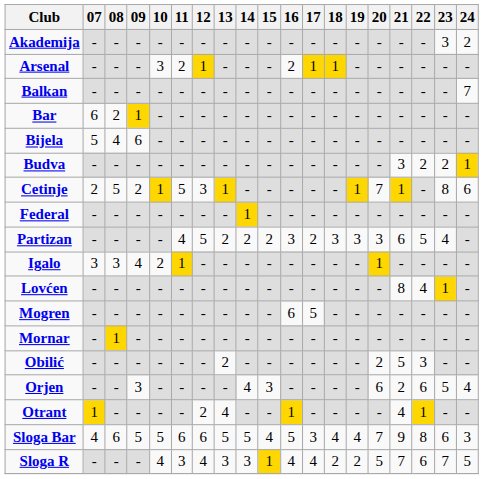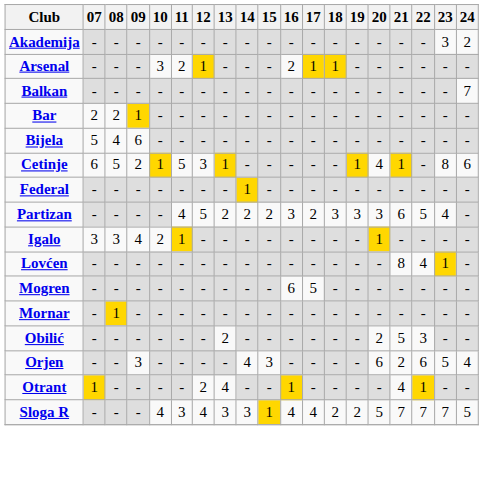 <table class="wikitable sortable" style="text-align:center; font-size:90%; margin-left:1em">
 <tr>
 <th>Club</th>
 <th>07</th>
 <th>08</th>
 <th>09</th>
 <th>10</th>
 <th>11</th>
 <th>12</th>
 <th>13</th>
 <th>14</th>
 <th>15</th>
 <th>16</th>
 <th>17</th>
 <th>18</th>
 <th>19</th>
 <th>20</th>
 <th>21</th>
 <th>22</th>
 <th>23</th>
 <th>24</th>
 </tr>
 <tr>
 <td><strong> <a href='#'>Akademija</a> </strong></td>
 <td style="background:#dedede;">-</td>
 <td style="background:#dedede;">-</td>
 <td style="background:#dedede;">-</td>
 <td style="background:#dedede;">-</td>
 <td style="background:#dedede;">-</td>
 <td style="background:#dedede;">-</td>
 <td style="background:#dedede;">-</td>
 <td style="background:#dedede;">-</td>
 <td style="background:#dedede;">-</td>
 <td style="background:#dedede;">-</td>
 <td style="background:#dedede;">-</td>
 <td style="background:#dedede;">-</td>
 <td style="background:#dedede;">-</td>
 <td style="background:#dedede;">-</td>
 <td style="background:#dedede;">-</td>
 <td style="background:#dedede;">-</td>
 <td>3</td>
 <td>2</td>
 </tr>
 <tr>
 <td><strong> <a href='#'>Arsenal</a> </strong></td>
 <td style="background:#dedede;">-</td>
 <td style="background:#dedede;">-</td>
 <td style="background:#dedede;">-</td>
 <td>3</td>
 <td>2</td>
 <td style="background:gold">1</td>
 <td style="background:#dedede;">-</td>
 <td style="background:#dedede;">-</td>
 <td style="background:#dedede;">-</td>
 <td>2</td>
 <td style="background:gold">1</td>
 <td style="background:gold">1</td>
 <td style="background:#dedede;">-</td>
 <td style="background:#dedede;">-</td>
 <td style="background:#dedede;">-</td>
 <td style="background:#dedede;">-</td>
 <td style="background:#dedede;">-</td>
 <td style="background:#dedede;">-</td>
 </tr>
 <tr>
 <td><strong> <a href='#'>Balkan</a> </strong></td>
 <td style="background:#dedede;">-</td>
 <td style="background:#dedede;">-</td>
 <td style="background:#dedede;">-</td>
 <td style="background:#dedede;">-</td>
 <td style="background:#dedede;">-</td>
 <td style="background:#dedede;">-</td>
 <td style="background:#dedede;">-</td>
 <td style="background:#dedede;">-</td>
 <td style="background:#dedede;">-</td>
 <td style="background:#dedede;">-</td>
 <td style="background:#dedede;">-</td>
 <td style="background:#dedede;">-</td>
 <td style="background:#dedede;">-</td>
 <td style="background:#dedede;">-</td>
 <td style="background:#dedede;">-</td>
 <td style="background:#dedede;">-</td>
 <td style="background:#dedede;">-</td>
 <td>7</td>
 </tr>
 <tr>
 <td><strong> <a href='#'>Bar</a> </strong></td>
-<td>6</td>
+<td>2</td>
 <td>2</td>
 <td style="background:gold">1</td>
 <td style="background:#dedede;">-</td>
 <td style="background:#dedede;">-</td>
 <td style="background:#dedede;">-</td>
 <td style="background:#dedede;">-</td>
 <td style="background:#dedede;">-</td>
 <td style="background:#dedede;">-</td>
 <td style="background:#dedede;">-</td>
 <td style="background:#dedede;">-</td>
 <td style="background:#dedede;">-</td>
 <td style="background:#dedede;">-</td>
 <td style="background:#dedede;">-</td>
 <td style="background:#dedede;">-</td>
 <td style="background:#dedede;">-</td>
 <td style="background:#dedede;">-</td>
 <td style="background:#dedede;">-</td>
 </tr>
 <tr>
 <td><strong> <a href='#'>Bijela</a> </strong></td>
 <td>5</td>
 <td>4</td>
 <td>6</td>
 <td style="background:#dedede;">-</td>
 <td style="background:#dedede;">-</td>
 <td style="background:#dedede;">-</td>
 <td style="background:#dedede;">-</td>
 <td style="background:#dedede;">-</td>
 <td style="background:#dedede;">-</td>
 <td style="background:#dedede;">-</td>
 <td style="background:#dedede;">-</td>
 <td style="background:#dedede;">-</td>
 <td style="background:#dedede;">-</td>
 <td style="background:#dedede;">-</td>
 <td style="background:#dedede;">-</td>
 <td style="background:#dedede;">-</td>
 <td style="background:#dedede;">-</td>
 <td style="background:#dedede;">-</td>
 </tr>
 <tr>
-<td><strong> <a href='#'>Budva</a> </strong></td>
-<td style="background:#dedede;">-</td>
-<td style="background:#dedede;">-</td>
-<td style="background:#dedede;">-</td>
-<td style="background:#dedede;">-</td>
-<td style="background:#dedede;">-</td>
-<td style="background:#dedede;">-</td>
-<td style="background:#dedede;">-</td>
-<td style="background:#dedede;">-</td>
-<td style="background:#dedede;">-</td>
-<td style="background:#dedede;">-</td>
-<td style="background:#dedede;">-</td>
-<td style="background:#dedede;">-</td>
-<td style="background:#dedede;">-</td>
-<td style="background:#dedede;">-</td>
-<td>3</td>
-<td>2</td>
-<td>2</td>
-<td style="background:gold">1</td>
-</tr>
-<tr>
 <td><strong> <a href='#'>Cetinje</a> </strong></td>
-<td>2</td>
+<td>6</td>
 <td>5</td>
 <td>2</td>
 <td style="background:gold">1</td>
 <td>5</td>
 <td>3</td>
 <td style="background:gold">1</td>
 <td style="background:#dedede;">-</td>
 <td style="background:#dedede;">-</td>
 <td style="background:#dedede;">-</td>
 <td style="background:#dedede;">-</td>
 <td style="background:#dedede;">-</td>
 <td style="background:gold">1</td>
-<td>7</td>
+<td>4</td>
 <td style="background:gold">1</td>
 <td style="background:#dedede;">-</td>
 <td>8</td>
 <td>6</td>
 </tr>
 <tr>
 <td><strong> <a href='#'>Federal</a> </strong></td>
 <td style="background:#dedede;">-</td>
 <td style="background:#dedede;">-</td>
 <td style="background:#dedede;">-</td>
 <td style="background:#dedede;">-</td>
 <td style="background:#dedede;">-</td>
 <td style="background:#dedede;">-</td>
 <td style="background:#dedede;">-</td>
 <td style="background:gold">1</td>
 <td style="background:#dedede;">-</td>
 <td style="background:#dedede;">-</td>
 <td style="background:#dedede;">-</td>
 <td style="background:#dedede;">-</td>
 <td style="background:#dedede;">-</td>
 <td style="background:#dedede;">-</td>
 <td style="background:#dedede;">-</td>
 <td style="background:#dedede;">-</td>
 <td style="background:#dedede;">-</td>
 <td style="background:#dedede;">-</td>
 </tr>
 <tr>
 <td><strong> <a href='#'>Partizan</a> </strong></td>
 <td style="background:#dedede;">-</td>
 <td style="background:#dedede;">-</td>
 <td style="background:#dedede;">-</td>
 <td style="background:#dedede;">-</td>
 <td>4</td>
 <td>5</td>
 <td>2</td>
 <td>2</td>
 <td>2</td>
 <td>3</td>
 <td>2</td>
 <td>3</td>
 <td>3</td>
 <td>3</td>
 <td>6</td>
 <td>5</td>
 <td>4</td>
 <td style="background:#dedede;">-</td>
 </tr>
 <tr>
 <td><strong> <a href='#'>Igalo</a> </strong></td>
 <td>3</td>
 <td>3</td>
 <td>4</td>
 <td>2</td>
 <td style="background:gold">1</td>
 <td style="background:#dedede;">-</td>
 <td style="background:#dedede;">-</td>
 <td style="background:#dedede;">-</td>
 <td style="background:#dedede;">-</td>
 <td style="background:#dedede;">-</td>
 <td style="background:#dedede;">-</td>
 <td style="background:#dedede;">-</td>
 <td style="background:#dedede;">-</td>
 <td style="background:gold">1</td>
 <td style="background:#dedede;">-</td>
 <td style="background:#dedede;">-</td>
 <td style="background:#dedede;">-</td>
 <td style="background:#dedede;">-</td>
 </tr>
 <tr>
 <td><strong> <a href='#'>Lovćen</a> </strong></td>
 <td style="background:#dedede;">-</td>
 <td style="background:#dedede;">-</td>
 <td style="background:#dedede;">-</td>
 <td style="background:#dedede;">-</td>
 <td style="background:#dedede;">-</td>
 <td style="background:#dedede;">-</td>
 <td style="background:#dedede;">-</td>
 <td style="background:#dedede;">-</td>
 <td style="background:#dedede;">-</td>
 <td style="background:#dedede;">-</td>
 <td style="background:#dedede;">-</td>
 <td style="background:#dedede;">-</td>
 <td style="background:#dedede;">-</td>
 <td style="background:#dedede;">-</td>
 <td>8</td>
 <td>4</td>
 <td style="background:gold">1</td>
 <td style="background:#dedede;">-</td>
 </tr>
 <tr>
 <td><strong> <a href='#'>Mogren</a> </strong></td>
 <td style="background:#dedede;">-</td>
 <td style="background:#dedede;">-</td>
 <td style="background:#dedede;">-</td>
 <td style="background:#dedede;">-</td>
 <td style="background:#dedede;">-</td>
 <td style="background:#dedede;">-</td>
 <td style="background:#dedede;">-</td>
 <td style="background:#dedede;">-</td>
 <td style="background:#dedede;">-</td>
 <td>6</td>
 <td>5</td>
 <td style="background:#dedede;">-</td>
 <td style="background:#dedede;">-</td>
 <td style="background:#dedede;">-</td>
 <td style="background:#dedede;">-</td>
 <td style="background:#dedede;">-</td>
 <td style="background:#dedede;">-</td>
 <td style="background:#dedede;">-</td>
 </tr>
 <tr>
 <td><strong> <a href='#'>Mornar</a> </strong></td>
 <td style="background:#dedede;">-</td>
 <td style="background:gold">1</td>
 <td style="background:#dedede;">-</td>
 <td style="background:#dedede;">-</td>
 <td style="background:#dedede;">-</td>
 <td style="background:#dedede;">-</td>
 <td style="background:#dedede;">-</td>
 <td style="background:#dedede;">-</td>
 <td style="background:#dedede;">-</td>
 <td style="background:#dedede;">-</td>
 <td style="background:#dedede;">-</td>
 <td style="background:#dedede;">-</td>
 <td style="background:#dedede;">-</td>
 <td style="background:#dedede;">-</td>
 <td style="background:#dedede;">-</td>
 <td style="background:#dedede;">-</td>
 <td style="background:#dedede;">-</td>
 <td style="background:#dedede;">-</td>
 </tr>
 <tr>
 <td><strong> <a href='#'>Obilić</a> </strong></td>
 <td style="background:#dedede;">-</td>
 <td style="background:#dedede;">-</td>
 <td style="background:#dedede;">-</td>
 <td style="background:#dedede;">-</td>
 <td style="background:#dedede;">-</td>
 <td style="background:#dedede;">-</td>
 <td>2</td>
 <td style="background:#dedede;">-</td>
 <td style="background:#dedede;">-</td>
 <td style="background:#dedede;">-</td>
 <td style="background:#dedede;">-</td>
 <td style="background:#dedede;">-</td>
 <td style="background:#dedede;">-</td>
 <td>2</td>
 <td>5</td>
 <td>3</td>
 <td style="background:#dedede;">-</td>
 <td style="background:#dedede;">-</td>
 </tr>
 <tr>
 <td><strong> <a href='#'>Orjen</a> </strong></td>
 <td style="background:#dedede;">-</td>
 <td style="background:#dedede;">-</td>
 <td>3</td>
 <td style="background:#dedede;">-</td>
 <td style="background:#dedede;">-</td>
 <td style="background:#dedede;">-</td>
 <td style="background:#dedede;">-</td>
 <td>4</td>
 <td>3</td>
 <td style="background:#dedede;">-</td>
 <td style="background:#dedede;">-</td>
 <td style="background:#dedede;">-</td>
 <td style="background:#dedede;">-</td>
 <td>6</td>
 <td>2</td>
 <td>6</td>
 <td>5</td>
 <td>4</td>
 </tr>
 <tr>
 <td><strong> <a href='#'>Otrant</a> </strong></td>
 <td style="background:gold">1</td>
 <td style="background:#dedede;">-</td>
 <td style="background:#dedede;">-</td>
 <td style="background:#dedede;">-</td>
 <td style="background:#dedede;">-</td>
 <td>2</td>
 <td>4</td>
 <td style="background:#dedede;">-</td>
 <td style="background:#dedede;">-</td>
 <td style="background:gold">1</td>
 <td style="background:#dedede;">-</td>
 <td style="background:#dedede;">-</td>
 <td style="background:#dedede;">-</td>
 <td style="background:#dedede;">-</td>
 <td>4</td>
 <td style="background:gold">1</td>
 <td style="background:#dedede;">-</td>
 <td style="background:#dedede;">-</td>
 </tr>
 <tr>
-<td><strong> <a href='#'>Sloga Bar</a> </strong></td>
-<td>4</td>
-<td>6</td>
-<td>5</td>
-<td>5</td>
-<td>6</td>
-<td>6</td>
-<td>5</td>
-<td>5</td>
-<td>4</td>
-<td>5</td>
-<td>3</td>
-<td>4</td>
-<td>4</td>
-<td>7</td>
-<td>9</td>
-<td>8</td>
-<td>6</td>
-<td>3</td>
-</tr>
-<tr>
 <td><strong> <a href='#'>Sloga R</a> </strong></td>
 <td style="background:#dedede;">-</td>
 <td style="background:#dedede;">-</td>
 <td style="background:#dedede;">-</td>
 <td>4</td>
 <td>3</td>
 <td>4</td>
 <td>3</td>
 <td>3</td>
 <td style="background:gold">1</td>
 <td>4</td>
 <td>4</td>
 <td>2</td>
 <td>2</td>
 <td>5</td>
 <td>7</td>
-<td>6</td>
+<td>7</td>
 <td>7</td>
 <td>5</td>
 </tr>
 <tr class="sortbottom">
 </tr>
 </table>
